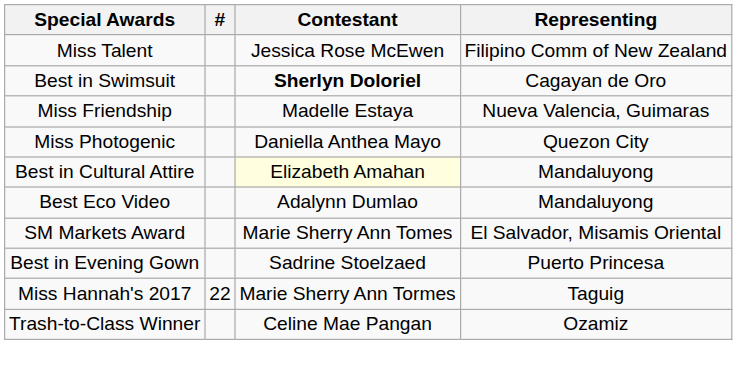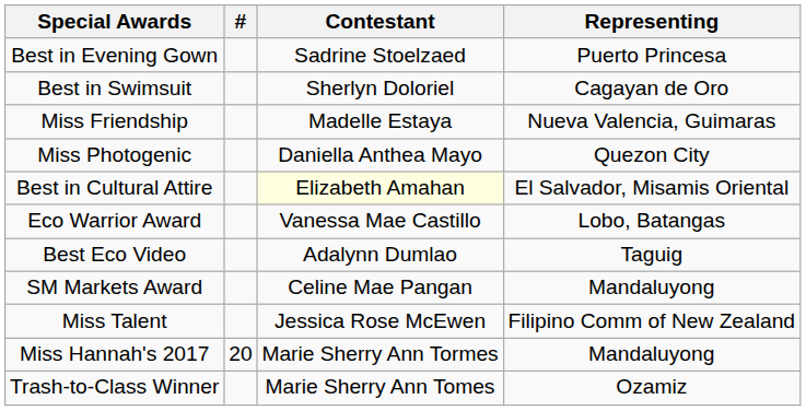 <table class="wikitable" style="text-align: center;">
 <tr>
 <th>Special Awards</th>
 <th>#</th>
 <th>Contestant</th>
 <th>Representing</th>
 </tr>
 <tr>
-<td>Miss Talent</td>
+<td>Best in Evening Gown</td>
 <td></td>
-<td>Jessica Rose McEwen</td>
-<td>Filipino Comm of New Zealand</td>
+<td>Sadrine Stoelzaed</td>
+<td>Puerto Princesa</td>
 </tr>
 <tr>
 <td>Best in Swimsuit</td>
 <td></td>
-<td><strong>Sherlyn Doloriel</strong></td>
+<td>Sherlyn Doloriel</td>
 <td>Cagayan de Oro</td>
 </tr>
 <tr>
 <td>Miss Friendship</td>
 <td></td>
 <td>Madelle Estaya</td>
 <td>Nueva Valencia, Guimaras</td>
 </tr>
 <tr>
 <td>Miss Photogenic</td>
 <td></td>
 <td>Daniella Anthea Mayo</td>
 <td>Quezon City</td>
 </tr>
 <tr>
 <td>Best in Cultural Attire</td>
 <td></td>
 <td style="background: lightyellow;">Elizabeth Amahan</td>
-<td>Mandaluyong</td>
+<td>El Salvador, Misamis Oriental</td>
+</tr>
+<tr>
+<td>Eco Warrior Award</td>
+<td></td>
+<td>Vanessa Mae Castillo</td>
+<td>Lobo, Batangas</td>
 </tr>
 <tr>
 <td>Best Eco Video</td>
 <td></td>
 <td>Adalynn Dumlao</td>
-<td>Mandaluyong</td>
+<td>Taguig</td>
 </tr>
 <tr>
 <td>SM Markets Award</td>
 <td></td>
-<td>Marie Sherry Ann Tomes</td>
-<td>El Salvador, Misamis Oriental</td>
+<td>Celine Mae Pangan</td>
+<td>Mandaluyong</td>
 </tr>
 <tr>
-<td>Best in Evening Gown</td>
+<td>Miss Talent</td>
 <td></td>
-<td>Sadrine Stoelzaed</td>
-<td>Puerto Princesa</td>
+<td>Jessica Rose McEwen</td>
+<td>Filipino Comm of New Zealand</td>
 </tr>
 <tr>
 <td>Miss Hannah's 2017</td>
-<td>22</td>
+<td>20</td>
 <td>Marie Sherry Ann Tormes</td>
-<td>Taguig</td>
+<td>Mandaluyong</td>
 </tr>
 <tr>
 <td>Trash-to-Class Winner</td>
 <td></td>
-<td>Celine Mae Pangan</td>
+<td>Marie Sherry Ann Tomes</td>
 <td>Ozamiz</td>
 </tr>
 </table>
